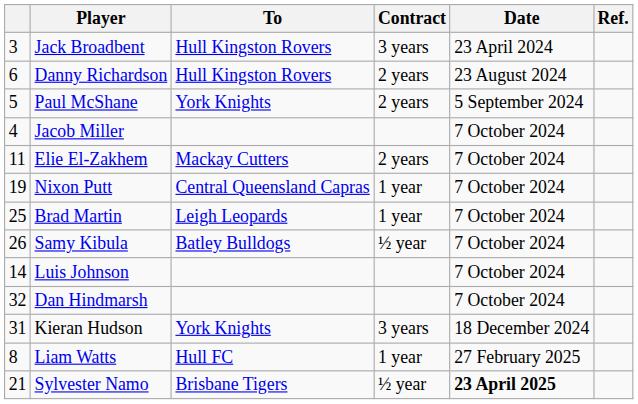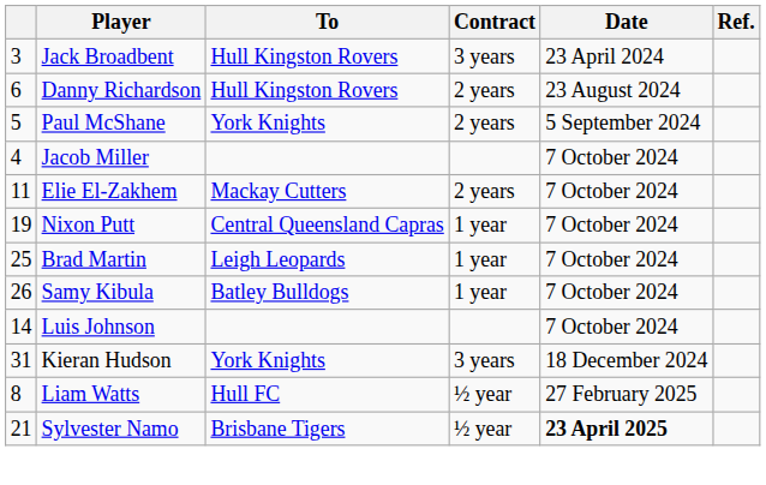 <table class="wikitable defaultleft col1center">
 <tr>
 <th></th>
 <th>Player</th>
 <th>To</th>
 <th>Contract</th>
 <th>Date</th>
 <th>Ref.</th>
 </tr>
 <tr>
 <td>3</td>
 <td> <a href='#'>Jack Broadbent</a></td>
 <td> <a href='#'>Hull Kingston Rovers</a></td>
 <td>3 years</td>
 <td>23 April 2024</td>
 <td></td>
 </tr>
 <tr>
 <td>6</td>
 <td> <a href='#'>Danny Richardson</a></td>
 <td> <a href='#'>Hull Kingston Rovers</a></td>
 <td>2 years</td>
 <td>23 August 2024</td>
 <td></td>
 </tr>
 <tr>
 <td>5</td>
 <td> <a href='#'>Paul McShane</a></td>
 <td> <a href='#'>York Knights</a></td>
 <td>2 years</td>
 <td>5 September 2024</td>
 <td></td>
 </tr>
 <tr>
 <td>4</td>
 <td> <a href='#'>Jacob Miller</a></td>
 <td></td>
 <td></td>
 <td>7 October 2024</td>
 <td></td>
 </tr>
 <tr>
 <td>11</td>
 <td> <a href='#'>Elie El-Zakhem</a></td>
 <td> <a href='#'>Mackay Cutters</a></td>
 <td>2 years</td>
 <td>7 October 2024</td>
 <td></td>
 </tr>
 <tr>
 <td>19</td>
 <td> <a href='#'>Nixon Putt</a></td>
 <td> <a href='#'>Central Queensland Capras</a></td>
 <td>1 year</td>
 <td>7 October 2024</td>
 <td></td>
 </tr>
 <tr>
 <td>25</td>
 <td> <a href='#'>Brad Martin</a></td>
 <td> <a href='#'>Leigh Leopards</a></td>
 <td>1 year</td>
 <td>7 October 2024</td>
 <td></td>
 </tr>
 <tr>
 <td>26</td>
 <td> <a href='#'>Samy Kibula</a></td>
 <td> <a href='#'>Batley Bulldogs</a></td>
-<td>½ year</td>
+<td>1 year</td>
 <td>7 October 2024</td>
 <td></td>
 </tr>
 <tr>
 <td>14</td>
 <td> <a href='#'>Luis Johnson</a></td>
-<td></td>
-<td></td>
-<td>7 October 2024</td>
-<td></td>
-</tr>
-<tr>
-<td>32</td>
-<td> <a href='#'>Dan Hindmarsh</a></td>
 <td></td>
 <td></td>
 <td>7 October 2024</td>
 <td></td>
 </tr>
 <tr>
 <td>31</td>
 <td> Kieran Hudson</td>
 <td> <a href='#'>York Knights</a></td>
 <td>3 years</td>
 <td>18 December 2024</td>
 <td></td>
 </tr>
 <tr>
 <td>8</td>
 <td> <a href='#'>Liam Watts</a></td>
 <td> <a href='#'>Hull FC</a></td>
-<td>1 year</td>
+<td>½ year</td>
 <td>27 February 2025</td>
 <td></td>
 </tr>
 <tr>
 <td>21</td>
 <td> <a href='#'>Sylvester Namo</a></td>
 <td> <a href='#'>Brisbane Tigers</a></td>
 <td>½ year</td>
 <td><strong>23 April 2025</strong></td>
 <td></td>
 </tr>
 </table>
